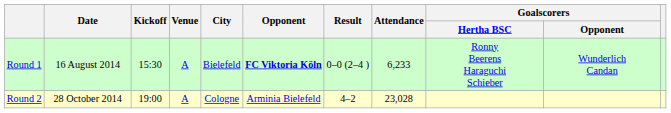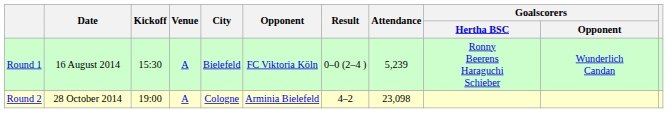 <table class="wikitable" Style="text-align: center;font-size:85%">
 <tr>
 <th rowspan="2"></th>
 <th rowspan="2" style="width:110px">Date</th>
 <th rowspan="2">Kickoff</th>
 <th rowspan="2">Venue</th>
 <th rowspan="2">City</th>
 <th rowspan="2">Opponent</th>
 <th rowspan="2">Result</th>
 <th rowspan="2">Attendance</th>
 <th colspan="2">Goalscorers</th>
 <th rowspan="2"></th>
 </tr>
 <tr>
 <th style="width:150px"><a href='#'>Hertha BSC</a></th>
 <th style="width:150px">Opponent</th>
 </tr>
 <tr style="background:#cfc">
 <td><a href='#'>Round 1</a></td>
 <td>16 August 2014</td>
 <td>15:30</td>
 <td><a href='#'>A</a></td>
 <td><a href='#'>Bielefeld</a></td>
-<td><strong><a href='#'>FC Viktoria Köln</a></strong></td>
+<td><a href='#'>FC Viktoria Köln</a></td>
 <td>0–0 (2–4 )</td>
-<td>6,233</td>
+<td>5,239</td>
 <td><a href='#'>Ronny</a> <br><a href='#'>Beerens</a> <br><a href='#'>Haraguchi</a> <br><a href='#'>Schieber</a> </td>
 <td><a href='#'>Wunderlich</a> <br><a href='#'>Candan</a> </td>
 <td></td>
 </tr>
 <tr style="background:#FFC">
 <td><a href='#'>Round 2</a></td>
 <td>28 October 2014</td>
 <td>19:00</td>
 <td><a href='#'>A</a></td>
 <td><a href='#'>Cologne</a></td>
 <td><a href='#'>Arminia Bielefeld</a></td>
 <td>4–2</td>
-<td>23,028</td>
+<td>23,098</td>
 <td></td>
 <td></td>
 <td></td>
 </tr>
 </table>
